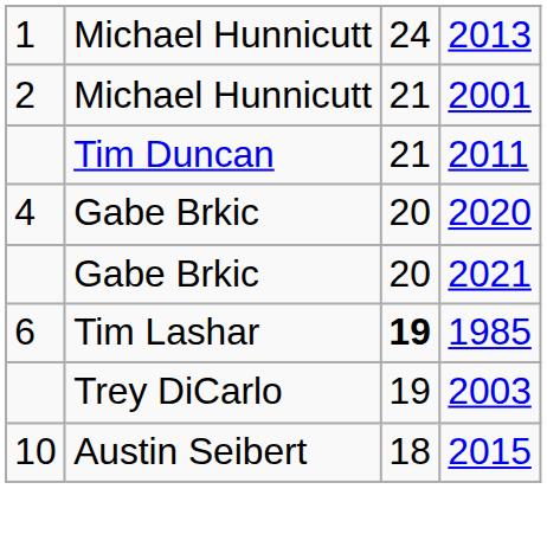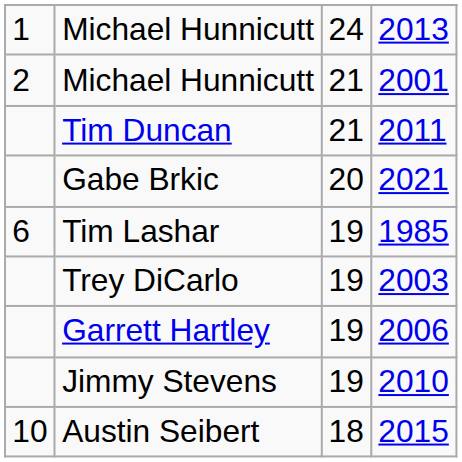 <table class="wikitable">
 <tr>
 </tr>
 <tr>
 <td>1</td>
 <td>Michael Hunnicutt</td>
 <td>24</td>
 <td><a href='#'>2013</a></td>
 </tr>
 <tr>
 <td>2</td>
 <td>Michael Hunnicutt</td>
 <td>21</td>
 <td><a href='#'>2001</a></td>
 </tr>
 <tr>
 <td></td>
 <td><a href='#'>Tim Duncan</a></td>
 <td>21</td>
 <td><a href='#'>2011</a></td>
 </tr>
 <tr>
-<td>4</td>
-<td>Gabe Brkic</td>
-<td>20</td>
-<td><a href='#'>2020</a></td>
-</tr>
-<tr>
 <td></td>
 <td>Gabe Brkic</td>
 <td>20</td>
 <td><a href='#'>2021</a></td>
 </tr>
 <tr>
 <td>6</td>
 <td>Tim Lashar</td>
-<td><strong>19</strong></td>
+<td>19</td>
 <td><a href='#'>1985</a></td>
 </tr>
 <tr>
 <td></td>
 <td>Trey DiCarlo</td>
 <td>19</td>
 <td><a href='#'>2003</a></td>
 </tr>
 <tr>
+<td></td>
+<td><a href='#'>Garrett Hartley</a></td>
+<td>19</td>
+<td><a href='#'>2006</a></td>
+</tr>
+<tr>
+<td></td>
+<td>Jimmy Stevens</td>
+<td>19</td>
+<td><a href='#'>2010</a></td>
+</tr>
+<tr>
 <td>10</td>
 <td>Austin Seibert</td>
 <td>18</td>
 <td><a href='#'>2015</a></td>
 </tr>
 </table>
